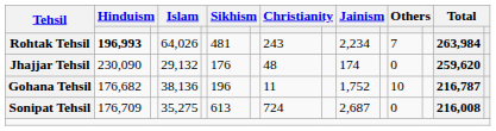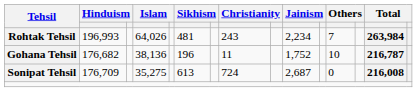 <table class="wikitable sortable">
 <tr>
 <th rowspan="2"><a href='#'>Tehsil</a></th>
 <th colspan="2"><a href='#'>Hinduism</a> </th>
 <th colspan="2"><a href='#'>Islam</a> </th>
 <th colspan="2"><a href='#'>Sikhism</a> </th>
 <th colspan="2"><a href='#'>Christianity</a> </th>
 <th colspan="2"><a href='#'>Jainism</a> </th>
 <th colspan="2">Others</th>
 <th colspan="2">Total</th>
 </tr>
 <tr>
 <th><a href='#'></a></th>
 <th></th>
 <th></th>
 <th></th>
 <th></th>
 <th></th>
 <th></th>
 <th></th>
 <th></th>
 <th></th>
 <th></th>
 <th></th>
 <th></th>
 <th></th>
 </tr>
 <tr>
 <th>Rohtak Tehsil</th>
-<td><strong>196,993</strong></td>
+<td>196,993</td>
 <td></td>
 <td>64,026</td>
 <td></td>
 <td>481</td>
 <td></td>
 <td>243</td>
 <td></td>
 <td>2,234</td>
 <td></td>
 <td>7</td>
 <td></td>
 <th>263,984</th>
-<th></th>
-</tr>
-<tr>
-<th>Jhajjar Tehsil</th>
-<td>230,090</td>
-<td></td>
-<td>29,132</td>
-<td></td>
-<td>176</td>
-<td></td>
-<td>48</td>
-<td></td>
-<td>174</td>
-<td></td>
-<td>0</td>
-<td></td>
-<th>259,620</th>
 <th></th>
 </tr>
 <tr>
 <th>Gohana Tehsil</th>
 <td>176,682</td>
 <td></td>
 <td>38,136</td>
 <td></td>
 <td>196</td>
 <td></td>
 <td>11</td>
 <td></td>
 <td>1,752</td>
 <td></td>
 <td>10</td>
 <td></td>
 <th>216,787</th>
 <th></th>
 </tr>
 <tr>
 <th>Sonipat Tehsil</th>
 <td>176,709</td>
 <td></td>
 <td>35,275</td>
 <td></td>
 <td>613</td>
 <td></td>
 <td>724</td>
 <td></td>
 <td>2,687</td>
 <td></td>
 <td>0</td>
 <td></td>
 <th>216,008</th>
 <th></th>
 </tr>
 <tr class="sortbottom">
 <td colspan="15"></td>
 </tr>
 </table>
